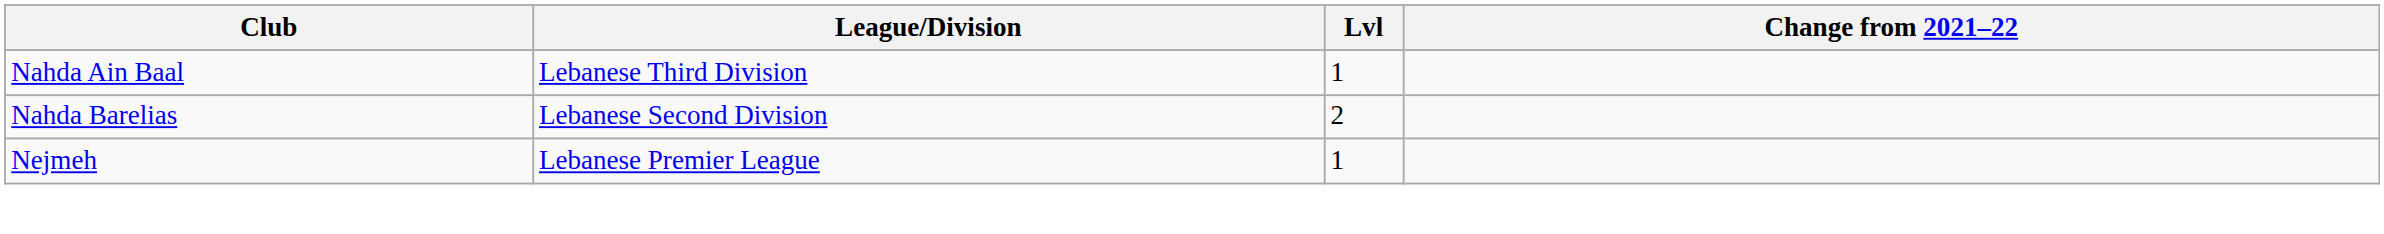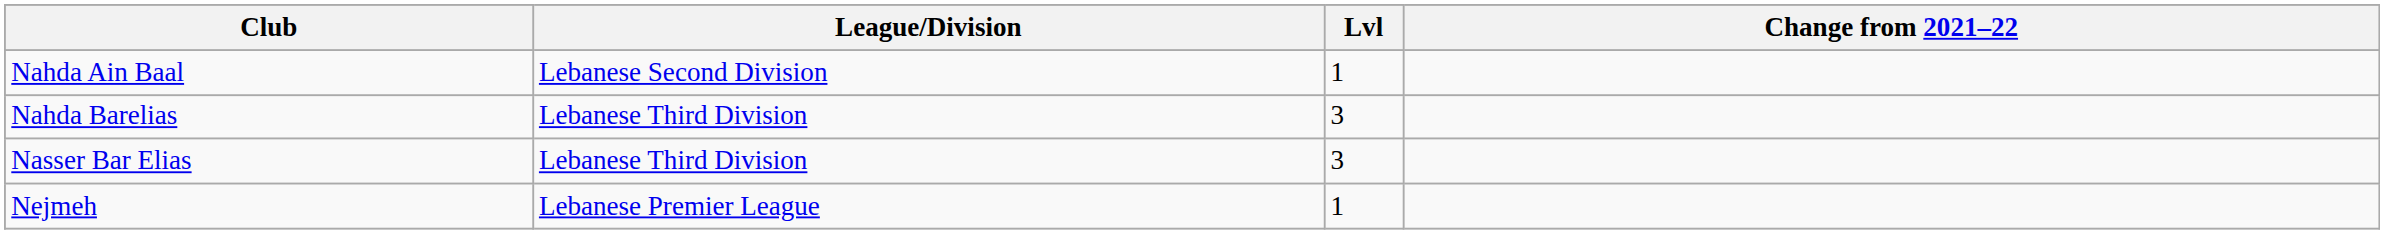 <table class="wikitable sortable" width="100%" style="font-size:90%">
 <tr>
 <th width="20%">Club</th>
 <th width="30%">League/Division</th>
 <th width="3%">Lvl</th>
 <th width="37%">Change from <a href='#'>2021–22</a></th>
 </tr>
 <tr>
 <td><a href='#'>Nahda Ain Baal</a></td>
-<td><a href='#'>Lebanese Third Division</a></td>
+<td><a href='#'>Lebanese Second Division</a></td>
 <td>1</td>
 <td></td>
 </tr>
 <tr>
 <td><a href='#'>Nahda Barelias</a></td>
-<td><a href='#'>Lebanese Second Division</a></td>
-<td>2</td>
+<td><a href='#'>Lebanese Third Division</a></td>
+<td>3</td>
+<td></td>
+</tr>
+<tr>
+<td><a href='#'>Nasser Bar Elias</a></td>
+<td><a href='#'>Lebanese Third Division</a></td>
+<td>3</td>
 <td></td>
 </tr>
 <tr>
 <td><a href='#'>Nejmeh</a></td>
 <td><a href='#'>Lebanese Premier League</a></td>
 <td>1</td>
 <td></td>
 </tr>
 </table>
